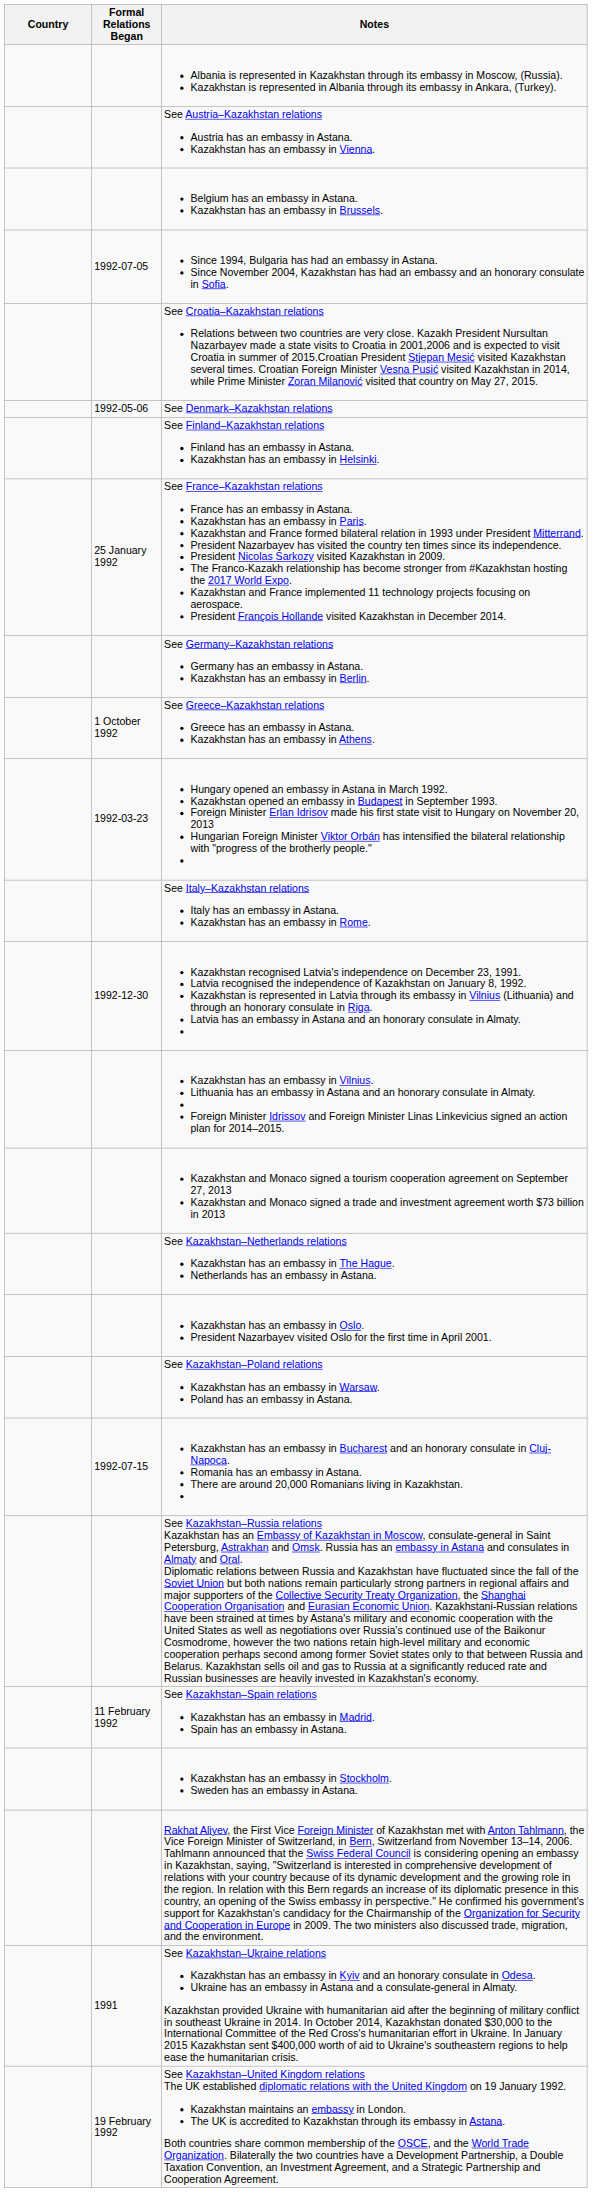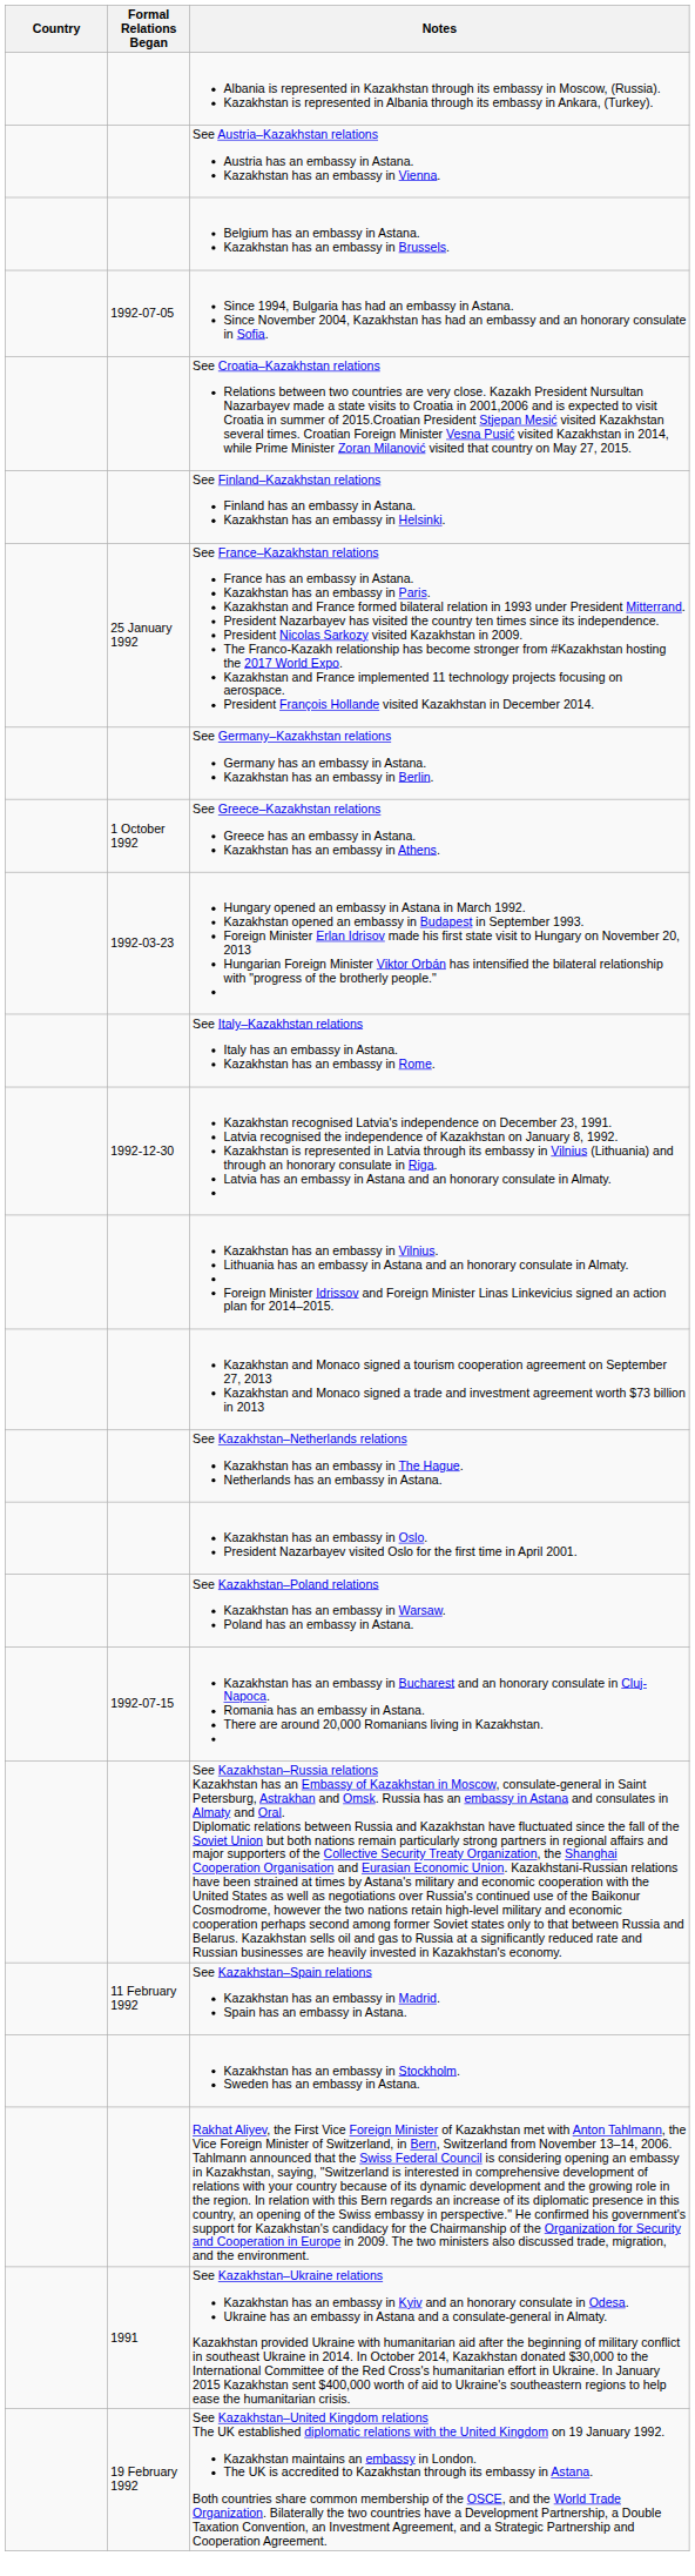 <table class="wikitable sortable" border="1" style="width:100%; margin:auto;">
 <tr>
 <th width="15%">Country</th>
 <th width="12%">Formal Relations Began</th>
 <th>Notes</th>
 </tr>
 <tr -valign="top">
 <td></td>
 <td></td>
 <td><br><ul><li>Albania is represented in Kazakhstan through its embassy in Moscow, (Russia).</li><li>Kazakhstan is represented in Albania through its embassy in Ankara, (Turkey).</li></ul></td>
 </tr>
 <tr -valign="top">
 <td></td>
 <td></td>
 <td>See <a href='#'>Austria–Kazakhstan relations</a><br><ul><li>Austria has an embassy in Astana.</li><li>Kazakhstan has an embassy in <a href='#'>Vienna</a>.</li></ul></td>
 </tr>
 <tr -valign="top">
 <td></td>
 <td></td>
 <td><br><ul><li>Belgium has an embassy in Astana.</li><li>Kazakhstan has an embassy in <a href='#'>Brussels</a>.</li></ul></td>
 </tr>
 <tr -valign="top">
 <td></td>
 <td>1992-07-05</td>
 <td><br><ul><li>Since 1994, Bulgaria has had an embassy in Astana.</li><li>Since November 2004, Kazakhstan has had an embassy and an honorary consulate in <a href='#'>Sofia</a>.</li></ul></td>
 </tr>
 <tr -valign="top">
 <td></td>
 <td></td>
 <td>See <a href='#'>Croatia–Kazakhstan relations</a><br><ul><li>Relations between two countries are very close. Kazakh President Nursultan Nazarbayev made a state visits to Croatia in 2001,2006 and is expected to visit Croatia in summer of 2015.Croatian President <a href='#'>Stjepan Mesić</a> visited Kazakhstan several times. Croatian Foreign Minister <a href='#'>Vesna Pusić</a> visited Kazakhstan in 2014, while Prime Minister <a href='#'>Zoran Milanović</a> visited that country on May 27, 2015.</li></ul></td>
-</tr>
-<tr -valign="top">
-<td></td>
-<td>1992-05-06</td>
-<td>See <a href='#'>Denmark–Kazakhstan relations</a></td>
 </tr>
 <tr -valign="top">
 <td></td>
 <td></td>
 <td>See <a href='#'>Finland–Kazakhstan relations</a><br><ul><li>Finland has an embassy in Astana.</li><li>Kazakhstan has an embassy in <a href='#'>Helsinki</a>.</li></ul></td>
 </tr>
 <tr -valign="top">
 <td></td>
 <td>25 January 1992</td>
 <td>See <a href='#'>France–Kazakhstan relations</a><br><ul><li>France has an embassy in Astana.</li><li>Kazakhstan has an embassy in <a href='#'>Paris</a>.</li><li>Kazakhstan and France formed bilateral relation in 1993 under President <a href='#'>Mitterrand</a>.</li><li>President Nazarbayev has visited the country ten times since its independence.</li><li>President <a href='#'>Nicolas Sarkozy</a> visited Kazakhstan in 2009.</li><li>The Franco-Kazakh relationship has become stronger from #Kazakhstan hosting the <a href='#'>2017 World Expo</a>.</li><li>Kazakhstan and France implemented 11 technology projects focusing on aerospace.</li><li>President <a href='#'>François Hollande</a> visited Kazakhstan in December 2014.</li></ul></td>
 </tr>
 <tr -valign="top">
 <td></td>
 <td></td>
 <td>See <a href='#'>Germany–Kazakhstan relations</a><br><ul><li>Germany has an embassy in Astana.</li><li>Kazakhstan has an embassy in <a href='#'>Berlin</a>.</li></ul></td>
 </tr>
 <tr -valign="top">
 <td></td>
 <td>1 October 1992</td>
 <td>See <a href='#'>Greece–Kazakhstan relations</a><br><ul><li>Greece has an embassy in Astana.</li><li>Kazakhstan has an embassy in <a href='#'>Athens</a>.</li></ul></td>
 </tr>
 <tr -valign="top">
 <td></td>
 <td> 1992-03-23</td>
 <td><br><ul><li>Hungary opened an embassy in Astana in March 1992.</li><li>Kazakhstan opened an embassy in <a href='#'>Budapest</a> in September 1993.</li><li>Foreign Minister <a href='#'>Erlan Idrisov</a> made his first state visit to Hungary on November 20, 2013</li><li>Hungarian Foreign Minister <a href='#'>Viktor Orbán</a> has intensified the bilateral relationship with "progress of the brotherly people."</li><li></li></ul></td>
 </tr>
 <tr -valign="top">
 <td></td>
 <td></td>
 <td>See <a href='#'>Italy–Kazakhstan relations</a><br><ul><li>Italy has an embassy in Astana.</li><li>Kazakhstan has an embassy in <a href='#'>Rome</a>.</li></ul></td>
 </tr>
 <tr -valign="top">
 <td></td>
 <td> 1992-12-30</td>
 <td><br><ul><li>Kazakhstan recognised Latvia's independence on December 23, 1991.</li><li>Latvia recognised the independence of Kazakhstan on January 8, 1992.</li><li>Kazakhstan is represented in Latvia through its embassy in <a href='#'>Vilnius</a> (Lithuania) and through an honorary consulate in <a href='#'>Riga</a>.</li><li>Latvia has an embassy in Astana and an honorary consulate in Almaty.</li><li></li></ul></td>
 </tr>
 <tr -valign="top">
 <td></td>
 <td></td>
 <td><br><ul><li>Kazakhstan has an embassy in <a href='#'>Vilnius</a>.</li><li>Lithuania has an embassy in Astana and an honorary consulate in Almaty.</li><li> </li><li>Foreign Minister <a href='#'>Idrissov</a> and Foreign Minister Linas Linkevicius signed an action plan for 2014–2015.</li></ul></td>
 </tr>
 <tr -valign="top">
 <td></td>
 <td></td>
 <td><br><ul><li>Kazakhstan and Monaco signed a tourism cooperation agreement on September 27, 2013</li><li>Kazakhstan and Monaco signed a trade and investment agreement worth $73 billion in 2013</li></ul></td>
 </tr>
 <tr -valign="top">
 <td></td>
 <td></td>
 <td>See <a href='#'>Kazakhstan–Netherlands relations</a><br><ul><li>Kazakhstan has an embassy in <a href='#'>The Hague</a>.</li><li>Netherlands has an embassy in Astana.</li></ul></td>
 </tr>
 <tr -valign="top">
 <td></td>
 <td></td>
 <td><br><ul><li>Kazakhstan has an embassy in <a href='#'>Oslo</a>.</li><li>President Nazarbayev visited Oslo for the first time in April 2001.</li></ul></td>
 </tr>
 <tr -valign="top">
 <td></td>
 <td></td>
 <td>See <a href='#'>Kazakhstan–Poland relations</a><br><ul><li>Kazakhstan has an embassy in <a href='#'>Warsaw</a>.</li><li>Poland has an embassy in Astana.</li></ul></td>
 </tr>
 <tr -valign="top">
 <td></td>
 <td>1992-07-15</td>
 <td><br><ul><li>Kazakhstan has an embassy in <a href='#'>Bucharest</a> and an honorary consulate in <a href='#'>Cluj-Napoca</a>.</li><li>Romania has an embassy in Astana.</li><li>There are around 20,000 Romanians living in Kazakhstan.</li><li></li></ul></td>
 </tr>
 <tr -valign="top">
 <td></td>
 <td></td>
 <td>See <a href='#'>Kazakhstan–Russia relations</a><br>Kazakhstan has an <a href='#'>Embassy of Kazakhstan in Moscow</a>, consulate-general in Saint Petersburg, <a href='#'>Astrakhan</a> and <a href='#'>Omsk</a>. Russia has an <a href='#'>embassy in Astana</a> and consulates in <a href='#'>Almaty</a> and <a href='#'>Oral</a>.<br>Diplomatic relations between Russia and Kazakhstan have fluctuated since the fall of the <a href='#'>Soviet Union</a> but both nations remain particularly strong partners in regional affairs and major supporters of the <a href='#'>Collective Security Treaty Organization</a>, the <a href='#'>Shanghai Cooperation Organisation</a> and <a href='#'>Eurasian Economic Union</a>. Kazakhstani-Russian relations have been strained at times by Astana's military and economic cooperation with the United States as well as negotiations over Russia's continued use of the Baikonur Cosmodrome, however the two nations retain high-level military and economic cooperation perhaps second among former Soviet states only to that between Russia and Belarus.  Kazakhstan sells oil and gas to Russia at a significantly reduced rate and Russian businesses are heavily invested in Kazakhstan's economy.</td>
 </tr>
 <tr -valign="top">
 <td></td>
 <td>11 February 1992</td>
 <td>See <a href='#'>Kazakhstan–Spain relations</a><br><ul><li>Kazakhstan has an embassy in <a href='#'>Madrid</a>.</li><li>Spain has an embassy in Astana.</li></ul></td>
 </tr>
 <tr -valign="top">
 <td></td>
 <td></td>
 <td><br><ul><li>Kazakhstan has an embassy in <a href='#'>Stockholm</a>.</li><li>Sweden has an embassy in Astana.</li></ul></td>
 </tr>
 <tr -valign="top">
 <td></td>
 <td></td>
 <td><br><a href='#'>Rakhat Aliyev</a>, the First Vice <a href='#'>Foreign Minister</a> of Kazakhstan met with <a href='#'>Anton Tahlmann</a>, the Vice Foreign Minister of Switzerland, in <a href='#'>Bern</a>, Switzerland from November 13–14, 2006. Tahlmann announced that the <a href='#'>Swiss Federal Council</a> is considering opening an embassy in Kazakhstan, saying, "Switzerland is interested in comprehensive development of relations with your country because of its dynamic development and the growing role in the region. In relation with this Bern regards an increase of its diplomatic presence in this country, an opening of the Swiss embassy in perspective." He confirmed his government's support for Kazakhstan's candidacy for the Chairmanship of the <a href='#'>Organization for Security and Cooperation in Europe</a> in 2009. The two ministers also discussed trade, migration, and the environment.</td>
 </tr>
 <tr -valign="top">
 <td></td>
 <td>1991</td>
 <td>See <a href='#'>Kazakhstan–Ukraine relations</a><br><ul><li>Kazakhstan has an embassy in <a href='#'>Kyiv</a> and an honorary consulate in <a href='#'>Odesa</a>.</li><li>Ukraine has an embassy in Astana and a consulate-general in Almaty.</li></ul>Kazakhstan provided Ukraine with humanitarian aid after the beginning of military conflict in southeast Ukraine in 2014. In October 2014, Kazakhstan donated $30,000 to the International Committee of the Red Cross's humanitarian effort in Ukraine. In January 2015 Kazakhstan sent $400,000 worth of aid to Ukraine's southeastern regions to help ease the humanitarian crisis.</td>
 </tr>
 <tr -valign="top">
 <td></td>
 <td> 19 February 1992</td>
 <td>See <a href='#'>Kazakhstan–United Kingdom relations</a><br>The UK established <a href='#'>diplomatic relations with the United Kingdom</a> on 19 January 1992.<ul><li>Kazakhstan maintains an <a href='#'>embassy</a> in London.</li><li>The UK is accredited to Kazakhstan through its embassy in <a href='#'>Astana</a>.</li></ul>Both countries share common membership of the <a href='#'>OSCE</a>, and the <a href='#'>World Trade Organization</a>. Bilaterally the two countries have a Development Partnership, a Double Taxation Convention, an Investment Agreement, and a Strategic Partnership and Cooperation Agreement.</td>
 </tr>
 </table>
